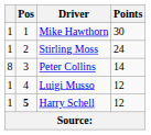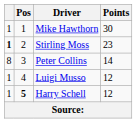 <table class="wikitable" style="font-size: 95%;">
 <tr>
 <th></th>
 <th>Pos</th>
 <th>Driver</th>
 <th>Points</th>
 </tr>
 <tr>
 <td align="left"> 1</td>
 <td align="center">1</td>
 <td> <a href='#'>Mike Hawthorn</a></td>
 <td align="left">30</td>
 </tr>
 <tr>
-<td align="left"> 1</td>
+<td align="left"><strong> 1</strong></td>
 <td align="center">2</td>
 <td> <a href='#'>Stirling Moss</a></td>
-<td align="left">24</td>
+<td align="left">23</td>
 </tr>
 <tr>
 <td align="left"> 8</td>
 <td align="center">3</td>
 <td> <a href='#'>Peter Collins</a></td>
 <td align="left">14</td>
 </tr>
 <tr>
 <td align="left"> 1</td>
 <td align="center">4</td>
 <td> <a href='#'>Luigi Musso</a></td>
 <td align="left">12</td>
 </tr>
 <tr>
 <td align="left"> 1</td>
 <td align="center"><strong>5</strong></td>
 <td> <a href='#'>Harry Schell</a></td>
 <td align="left">12</td>
 </tr>
 <tr>
 <th colspan=4>Source: </th>
 </tr>
 </table>
